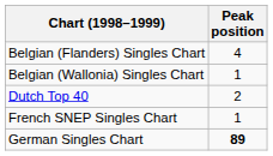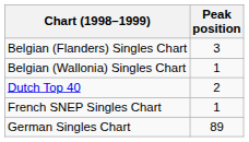 <table class="wikitable sortable">
 <tr>
 <th>Chart (1998–1999)</th>
 <th>Peak<br>position</th>
 </tr>
 <tr>
 <td>Belgian (Flanders) Singles Chart</td>
-<td align="center">4</td>
+<td align="center">3</td>
 </tr>
 <tr>
 <td>Belgian (Wallonia) Singles Chart</td>
 <td align="center">1</td>
 </tr>
 <tr>
 <td><a href='#'>Dutch Top 40</a></td>
 <td align="center">2</td>
 </tr>
 <tr>
 <td>French SNEP Singles Chart</td>
 <td align="center">1</td>
 </tr>
 <tr>
 <td>German Singles Chart</td>
-<td align="center"><strong>89</strong></td>
+<td align="center">89</td>
 </tr>
 </table>
